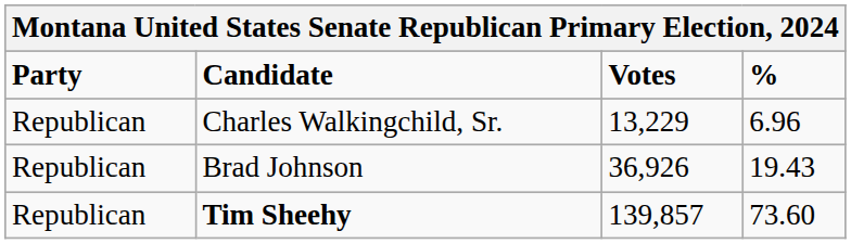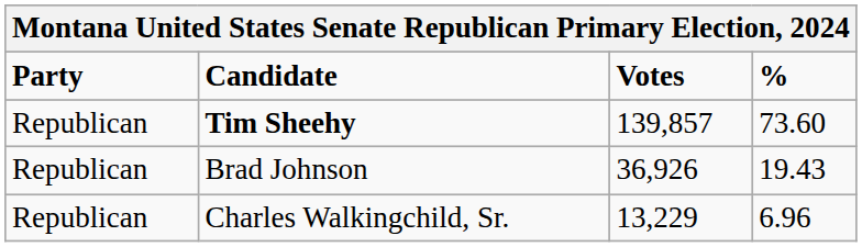 <table class="wikitable">
 <tr>
 <th colspan="4">Montana United States Senate Republican Primary Election, 2024</th>
 </tr>
 <tr>
 <td><strong>Party</strong></td>
 <td><strong>Candidate</strong></td>
 <td><strong>Votes</strong></td>
 <td><strong>%</strong></td>
 </tr>
 <tr>
 <td>Republican</td>
-<td>Charles Walkingchild, Sr.</td>
-<td>13,229</td>
-<td>6.96</td>
+<td><strong>Tim Sheehy</strong></td>
+<td>139,857</td>
+<td>73.60</td>
 </tr>
 <tr>
 <td>Republican</td>
 <td>Brad Johnson</td>
 <td>36,926</td>
 <td>19.43</td>
 </tr>
 <tr>
 <td>Republican</td>
-<td><strong>Tim Sheehy</strong></td>
-<td>139,857</td>
-<td>73.60</td>
+<td>Charles Walkingchild, Sr.</td>
+<td>13,229</td>
+<td>6.96</td>
 </tr>
 </table>
